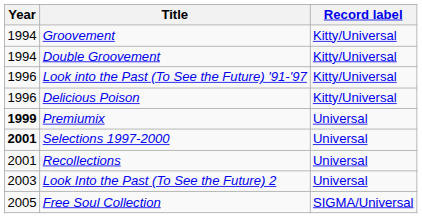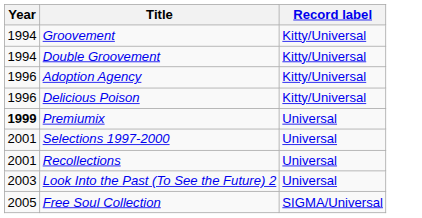 <table class="wikitable">
 <tr>
 <th>Year</th>
 <th>Title</th>
 <th><a href='#'>Record label</a></th>
 </tr>
 <tr>
 <td>1994</td>
 <td><em><a href='#'>Groovement</a></em></td>
 <td><a href='#'>Kitty/Universal</a></td>
 </tr>
 <tr>
 <td>1994</td>
 <td><em><a href='#'>Double Groovement</a></em></td>
 <td><a href='#'>Kitty/Universal</a></td>
 </tr>
 <tr>
 <td>1996</td>
-<td><em><a href='#'>Look into the Past (To See the Future) '91-'97</a></em></td>
+<td><em><a href='#'>Adoption Agency</a></em></td>
 <td><a href='#'>Kitty/Universal</a></td>
 </tr>
 <tr>
 <td>1996</td>
 <td><em><a href='#'>Delicious Poison</a></em></td>
 <td><a href='#'>Kitty/Universal</a></td>
 </tr>
 <tr>
 <td><strong>1999</strong></td>
 <td><em><a href='#'>Premiumix</a></em></td>
 <td><a href='#'>Universal</a></td>
 </tr>
 <tr>
-<td><strong>2001</strong></td>
+<td>2001</td>
 <td><em><a href='#'>Selections 1997-2000</a></em></td>
 <td><a href='#'>Universal</a></td>
 </tr>
 <tr>
 <td>2001</td>
 <td><em><a href='#'>Recollections</a></em></td>
 <td><a href='#'>Universal</a></td>
 </tr>
 <tr>
 <td>2003</td>
 <td><em><a href='#'>Look Into the Past (To See the Future) 2</a></em></td>
 <td><a href='#'>Universal</a></td>
 </tr>
 <tr>
 <td>2005</td>
 <td><em><a href='#'>Free Soul Collection</a></em></td>
 <td><a href='#'>SIGMA/Universal</a></td>
 </tr>
 </table>
